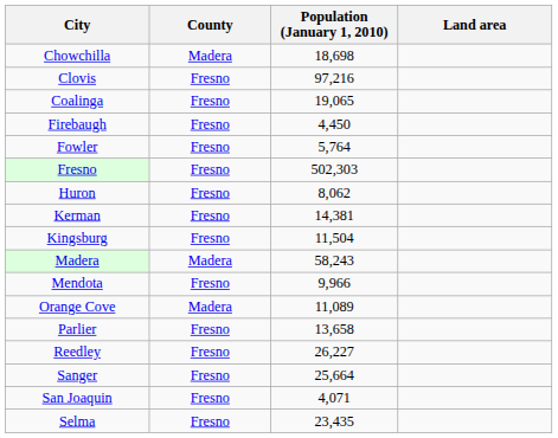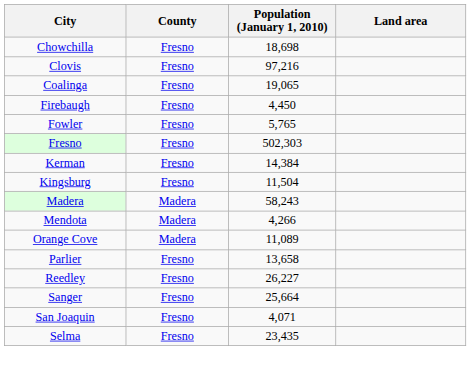 <table class="wikitable sortable" style="text-align:center; font-size:100%;">
 <tr>
 <th width="175">City</th>
 <th width="150">County</th>
 <th width="150">Population (January 1, 2010)</th>
 <th width="200">Land area</th>
 </tr>
 <tr>
 <td><a href='#'>Chowchilla</a></td>
-<td><a href='#'>Madera</a></td>
+<td><a href='#'>Fresno</a></td>
 <td>18,698</td>
 <td></td>
 </tr>
 <tr>
 <td><a href='#'>Clovis</a></td>
 <td><a href='#'>Fresno</a></td>
 <td>97,216</td>
 <td></td>
 </tr>
 <tr>
 <td><a href='#'>Coalinga</a></td>
 <td><a href='#'>Fresno</a></td>
 <td>19,065</td>
 <td></td>
 </tr>
 <tr>
 <td><a href='#'>Firebaugh</a></td>
 <td><a href='#'>Fresno</a></td>
 <td>4,450</td>
 <td></td>
 </tr>
 <tr>
 <td><a href='#'>Fowler</a></td>
 <td><a href='#'>Fresno</a></td>
-<td>5,764</td>
+<td>5,765</td>
 <td></td>
 </tr>
 <tr>
 <td style="background-color:#DDFFDD"><a href='#'>Fresno</a></td>
 <td><a href='#'>Fresno</a></td>
 <td>502,303</td>
 <td></td>
 </tr>
 <tr>
-<td><a href='#'>Huron</a></td>
-<td><a href='#'>Fresno</a></td>
-<td>8,062</td>
-<td></td>
-</tr>
-<tr>
 <td><a href='#'>Kerman</a></td>
 <td><a href='#'>Fresno</a></td>
-<td>14,381</td>
+<td>14,384</td>
 <td></td>
 </tr>
 <tr>
 <td><a href='#'>Kingsburg</a></td>
 <td><a href='#'>Fresno</a></td>
 <td>11,504</td>
 <td></td>
 </tr>
 <tr>
 <td style="background-color:#DDFFDD"><a href='#'>Madera</a></td>
 <td><a href='#'>Madera</a></td>
 <td>58,243</td>
 <td></td>
 </tr>
 <tr>
 <td><a href='#'>Mendota</a></td>
-<td><a href='#'>Fresno</a></td>
-<td>9,966</td>
+<td><a href='#'>Madera</a></td>
+<td>4,266</td>
 <td></td>
 </tr>
 <tr>
 <td><a href='#'>Orange Cove</a></td>
 <td><a href='#'>Madera</a></td>
 <td>11,089</td>
 <td></td>
 </tr>
 <tr>
 <td><a href='#'>Parlier</a></td>
 <td><a href='#'>Fresno</a></td>
 <td>13,658</td>
 <td></td>
 </tr>
 <tr>
 <td><a href='#'>Reedley</a></td>
 <td><a href='#'>Fresno</a></td>
 <td>26,227</td>
 <td></td>
 </tr>
 <tr>
 <td><a href='#'>Sanger</a></td>
 <td><a href='#'>Fresno</a></td>
 <td>25,664</td>
 <td></td>
 </tr>
 <tr>
 <td><a href='#'>San Joaquin</a></td>
 <td><a href='#'>Fresno</a></td>
 <td>4,071</td>
 <td></td>
 </tr>
 <tr>
 <td><a href='#'>Selma</a></td>
 <td><a href='#'>Fresno</a></td>
 <td>23,435</td>
 <td></td>
 </tr>
 </table>
